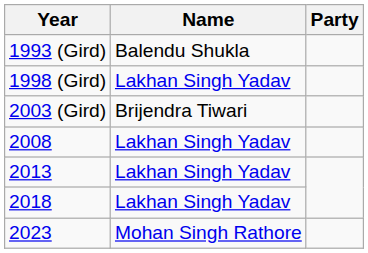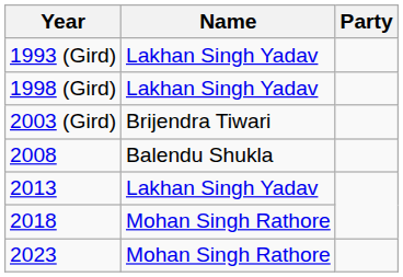 <table class="wikitable sortable">
 <tr>
 <th>Year</th>
 <th>Name</th>
 <th colspan=2>Party</th>
 </tr>
 <tr>
 <td><a href='#'>1993</a> (Gird)</td>
-<td>Balendu Shukla</td>
+<td><a href='#'>Lakhan Singh Yadav</a></td>
 <td></td>
 </tr>
 <tr>
 <td><a href='#'>1998</a> (Gird)</td>
 <td><a href='#'>Lakhan Singh Yadav</a></td>
 <td></td>
 </tr>
 <tr>
 <td><a href='#'>2003</a> (Gird)</td>
 <td>Brijendra Tiwari</td>
 <td></td>
 </tr>
 <tr>
 <td><a href='#'>2008</a></td>
-<td><a href='#'>Lakhan Singh Yadav</a></td>
+<td>Balendu Shukla</td>
 <td></td>
 </tr>
 <tr>
 <td><a href='#'>2013</a></td>
 <td><a href='#'>Lakhan Singh Yadav</a></td>
 </tr>
 <tr>
 <td><a href='#'>2018</a></td>
-<td><a href='#'>Lakhan Singh Yadav</a></td>
+<td><a href='#'>Mohan Singh Rathore</a></td>
 </tr>
 <tr>
 <td><a href='#'>2023</a></td>
 <td><a href='#'>Mohan Singh Rathore</a></td>
 <td></td>
 </tr>
 </table>
